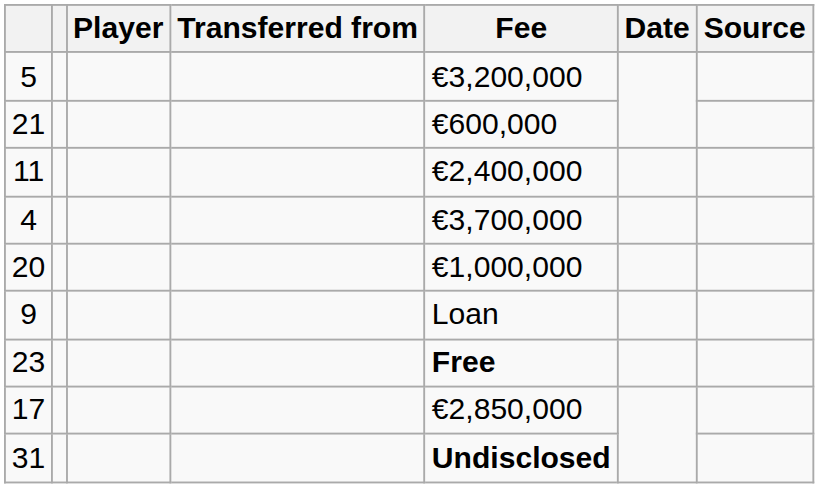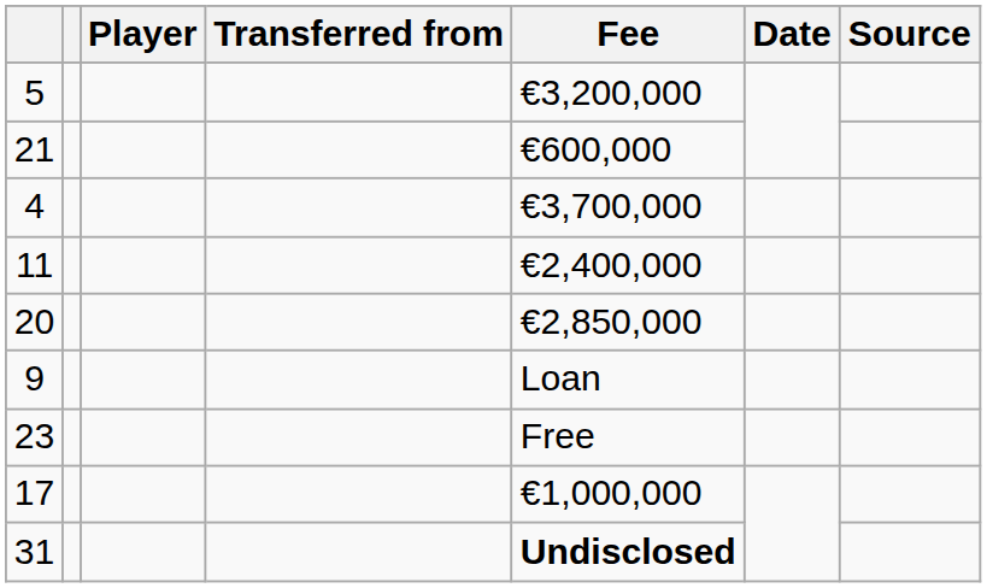 <table class="wikitable plainrowheaders sortable">
 <tr>
 <th></th>
 <th></th>
 <th scope=col>Player</th>
 <th>Transferred from</th>
 <th scope=col; style="width: 65px;">Fee</th>
 <th scope=col>Date</th>
 <th scope=col>Source</th>
 </tr>
 <tr>
 <td align=center>5</td>
 <td align=center></td>
 <td></td>
 <td></td>
 <td>€3,200,000</td>
 <td rowspan=2></td>
 <td></td>
 </tr>
 <tr>
 <td align=center>21</td>
 <td align=center></td>
 <td></td>
 <td></td>
 <td>€600,000</td>
 <td></td>
 </tr>
 <tr>
+<td align=center>4</td>
+<td align=center></td>
+<td></td>
+<td></td>
+<td>€3,700,000</td>
+<td></td>
+<td></td>
+</tr>
+<tr>
 <td align=center>11</td>
 <td align=center></td>
 <td></td>
 <td></td>
 <td>€2,400,000</td>
 <td></td>
 <td></td>
 </tr>
 <tr>
-<td align=center>4</td>
-<td align=center></td>
-<td></td>
-<td></td>
-<td>€3,700,000</td>
-<td></td>
-<td></td>
-</tr>
-<tr>
 <td align=center>20</td>
 <td align=center></td>
 <td></td>
 <td></td>
-<td>€1,000,000</td>
+<td>€2,850,000</td>
 <td></td>
 <td></td>
 </tr>
 <tr>
 <td align=center>9</td>
 <td align=center></td>
 <td></td>
 <td></td>
 <td>Loan</td>
 <td></td>
 <td></td>
 </tr>
 <tr>
 <td align=center>23</td>
 <td align=center></td>
 <td></td>
 <td></td>
-<td><strong>Free</strong></td>
+<td>Free</td>
 <td></td>
 <td></td>
 </tr>
 <tr>
 <td align=center>17</td>
 <td align=center></td>
 <td></td>
 <td></td>
-<td>€2,850,000</td>
+<td>€1,000,000</td>
 <td rowspan=2></td>
 <td></td>
 </tr>
 <tr>
 <td align=center>31</td>
 <td align=center></td>
 <td></td>
 <td></td>
 <td><strong>Undisclosed</strong></td>
 <td></td>
 </tr>
 </table>
